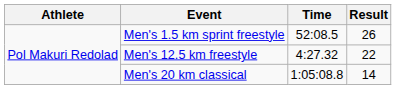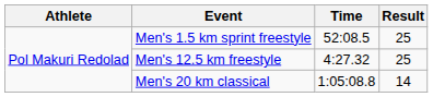 <table class="wikitable" style="font-size:90%">
 <tr>
 <th>Athlete</th>
 <th>Event</th>
 <th>Time</th>
 <th>Result</th>
 </tr>
 <tr align=center>
 <td align=left rowspan=3><a href='#'>Pol Makuri Redolad</a></td>
 <td align=left><a href='#'>Men's 1.5 km sprint freestyle</a></td>
 <td>52:08.5</td>
-<td>26</td>
+<td>25</td>
 </tr>
 <tr align=center>
 <td align=left><a href='#'>Men's 12.5 km freestyle</a></td>
 <td>4:27.32</td>
-<td>22</td>
+<td>25</td>
 </tr>
 <tr align=center>
 <td align=left><a href='#'>Men's 20 km classical</a></td>
 <td>1:05:08.8</td>
 <td>14</td>
 </tr>
 </table>
